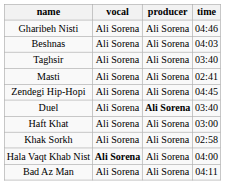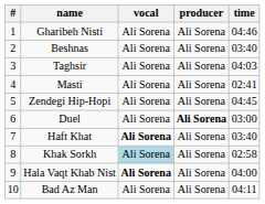 <table class="wikitable" style="text-align:center;">
 <tr>
+<th>#</th>
 <th>name</th>
 <th>vocal</th>
 <th>producer</th>
 <th>time</th>
 </tr>
 <tr>
+<td>1</td>
 <td>Gharibeh Nisti</td>
 <td>Ali Sorena</td>
 <td>Ali Sorena</td>
 <td>04:46</td>
 </tr>
 <tr>
+<td>2</td>
 <td>Beshnas</td>
+<td>Ali Sorena</td>
+<td>Ali Sorena</td>
+<td>03:40</td>
+</tr>
+<tr>
+<td>3</td>
+<td>Taghsir</td>
 <td>Ali Sorena</td>
 <td>Ali Sorena</td>
 <td>04:03</td>
 </tr>
 <tr>
-<td>Taghsir</td>
-<td>Ali Sorena</td>
-<td>Ali Sorena</td>
-<td>03:40</td>
-</tr>
-<tr>
+<td>4</td>
 <td>Masti</td>
 <td>Ali Sorena</td>
 <td>Ali Sorena</td>
 <td>02:41</td>
 </tr>
 <tr>
+<td>5</td>
 <td>Zendegi Hip-Hopi</td>
 <td>Ali Sorena</td>
 <td>Ali Sorena</td>
 <td>04:45</td>
 </tr>
 <tr>
+<td>6</td>
 <td>Duel</td>
 <td>Ali Sorena</td>
 <td><strong>Ali Sorena</strong></td>
+<td>03:00</td>
+</tr>
+<tr>
+<td>7</td>
+<td>Haft Khat</td>
+<td><strong>Ali Sorena</strong></td>
+<td>Ali Sorena</td>
 <td>03:40</td>
 </tr>
 <tr>
-<td>Haft Khat</td>
-<td>Ali Sorena</td>
-<td>Ali Sorena</td>
-<td>03:00</td>
-</tr>
-<tr>
+<td>8</td>
 <td>Khak Sorkh</td>
-<td>Ali Sorena</td>
+<td style="background: lightblue;">Ali Sorena</td>
 <td>Ali Sorena</td>
 <td>02:58</td>
 </tr>
 <tr>
+<td>9</td>
 <td>Hala Vaqt Khab Nist</td>
 <td><strong>Ali Sorena</strong></td>
 <td>Ali Sorena</td>
 <td>04:00</td>
 </tr>
 <tr>
+<td>10</td>
 <td>Bad Az Man</td>
 <td>Ali Sorena</td>
 <td>Ali Sorena</td>
 <td>04:11</td>
 </tr>
 </table>
